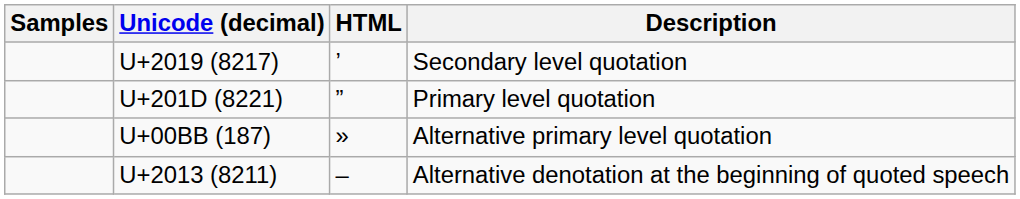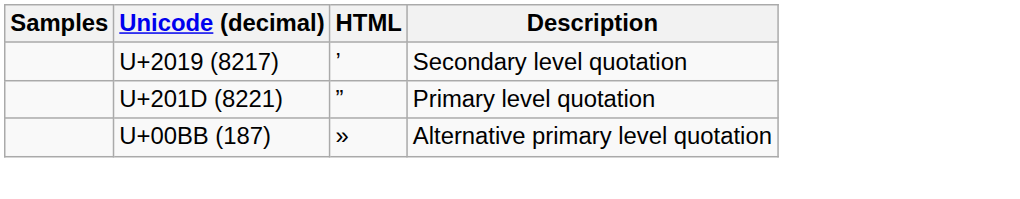 <table class="wikitable">
 <tr>
 <th>Samples</th>
 <th><a href='#'>Unicode</a> (decimal)</th>
 <th>HTML</th>
 <th>Description</th>
 </tr>
 <tr>
 <td></td>
 <td>U+2019 (8217)</td>
 <td>&rsquo;</td>
 <td>Secondary level quotation</td>
 </tr>
 <tr>
 <td></td>
 <td>U+201D (8221)</td>
 <td>&rdquo;</td>
 <td>Primary level quotation</td>
 </tr>
 <tr>
 <td></td>
 <td>U+00BB (187)</td>
 <td>&raquo;</td>
 <td>Alternative primary level quotation</td>
 </tr>
-<tr>
-<td></td>
-<td>U+2013 (8211)</td>
-<td>&ndash;</td>
-<td>Alternative denotation at the beginning of quoted speech</td>
-</tr>
 </table>
